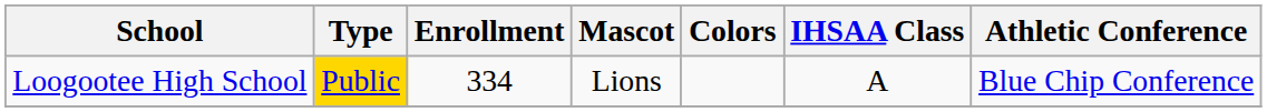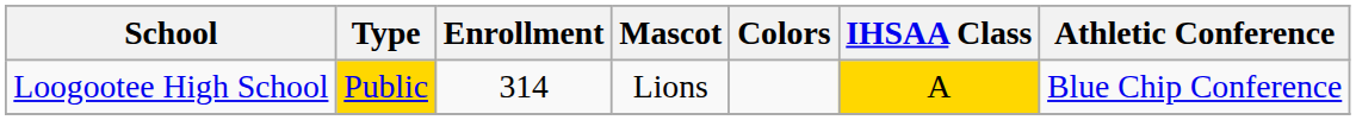 <table class="wikitable" style="text-align:center;font-size: 95%">
 <tr>
 <th>School</th>
 <th>Type</th>
 <th>Enrollment</th>
 <th>Mascot</th>
 <th>Colors</th>
 <th><a href='#'>IHSAA</a> Class</th>
 <th>Athletic Conference</th>
 </tr>
 <tr>
 <td><a href='#'>Loogootee High School</a></td>
 <td style="background: gold;"><a href='#'>Public</a></td>
-<td>334</td>
+<td>314</td>
 <td>Lions</td>
 <td>  </td>
-<td>A</td>
+<td style="background: gold;">A</td>
 <td><a href='#'>Blue Chip Conference</a></td>
 </tr>
 <tr>
 </tr>
 </table>
